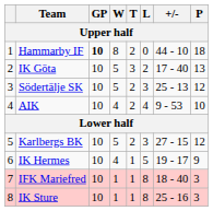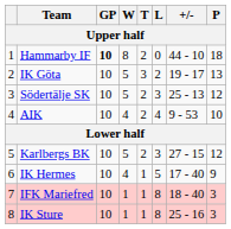 <table class="wikitable">
 <tr>
 <th></th>
 <th>Team</th>
 <th>GP</th>
 <th>W</th>
 <th>T</th>
 <th>L</th>
 <th>+/-</th>
 <th>P</th>
 </tr>
 <tr>
 <th colspan = 8>Upper half</th>
 </tr>
 <tr>
 <td>1</td>
 <td><a href='#'>Hammarby IF</a></td>
 <td><strong>10</strong></td>
 <td>8</td>
 <td>2</td>
 <td>0</td>
 <td>44 - 10</td>
 <td>18</td>
 </tr>
 <tr>
 <td>2</td>
 <td><a href='#'>IK Göta</a></td>
 <td>10</td>
 <td>5</td>
 <td>3</td>
 <td>2</td>
-<td>17 - 40</td>
+<td>19 - 17</td>
 <td>13</td>
 </tr>
 <tr>
 <td>3</td>
 <td><a href='#'>Södertälje SK</a></td>
 <td>10</td>
 <td>5</td>
 <td>2</td>
 <td>3</td>
 <td>25 - 13</td>
 <td>12</td>
 </tr>
 <tr>
 <td>4</td>
 <td><a href='#'>AIK</a></td>
 <td>10</td>
 <td>4</td>
 <td>2</td>
 <td>4</td>
 <td>9 - 53</td>
 <td>10</td>
 </tr>
 <tr>
 <th colspan = 8>Lower half</th>
 </tr>
 <tr>
 <td>5</td>
 <td><a href='#'>Karlbergs BK</a></td>
 <td>10</td>
 <td>5</td>
 <td>2</td>
 <td>3</td>
 <td>27 - 15</td>
 <td>12</td>
 </tr>
 <tr>
 <td>6</td>
 <td><a href='#'>IK Hermes</a></td>
 <td>10</td>
 <td>4</td>
 <td>1</td>
 <td>5</td>
-<td>19 - 17</td>
+<td>17 - 40</td>
 <td>9</td>
 </tr>
 <tr align="left" style="background:#ffcccc;">
 <td>7</td>
 <td><a href='#'>IFK Mariefred</a></td>
 <td>10</td>
 <td>1</td>
 <td>1</td>
 <td>8</td>
 <td>18 - 40</td>
 <td>3</td>
 </tr>
 <tr align="left" style="background:#ffcccc;">
 <td>8</td>
 <td><a href='#'>IK Sture</a></td>
 <td>10</td>
 <td>1</td>
 <td>1</td>
 <td>8</td>
 <td>25 - 16</td>
 <td>3</td>
 </tr>
 </table>
